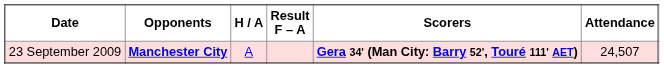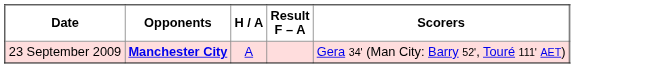 <table border="2" cellpadding="4" style="border-collapse:collapse; text-align:center;">
 <tr>
 <th>Date</th>
 <th>Opponents</th>
 <th>H / A</th>
 <th>Result<br>F – A</th>
 <th>Scorers</th>
-<th>Attendance</th>
 </tr>
 <tr bgcolor="#ffdddd">
 <td>23 September 2009</td>
 <td><strong><a href='#'>Manchester City</a></strong></td>
 <td><a href='#'>A</a></td>
 <td></td>
-<td><strong><a href='#'>Gera</a> <small>34'</small> (Man City: <a href='#'>Barry</a> <small>52'</small>, <a href='#'>Touré</a> <small>111'</small> <small><a href='#'>AET</a></small>)</strong></td>
-<td>24,507</td>
+<td><a href='#'>Gera</a> <small>34'</small> (Man City: <a href='#'>Barry</a> <small>52'</small>, <a href='#'>Touré</a> <small>111'</small> <small><a href='#'>AET</a></small>)</td>
 </tr>
 </table>
